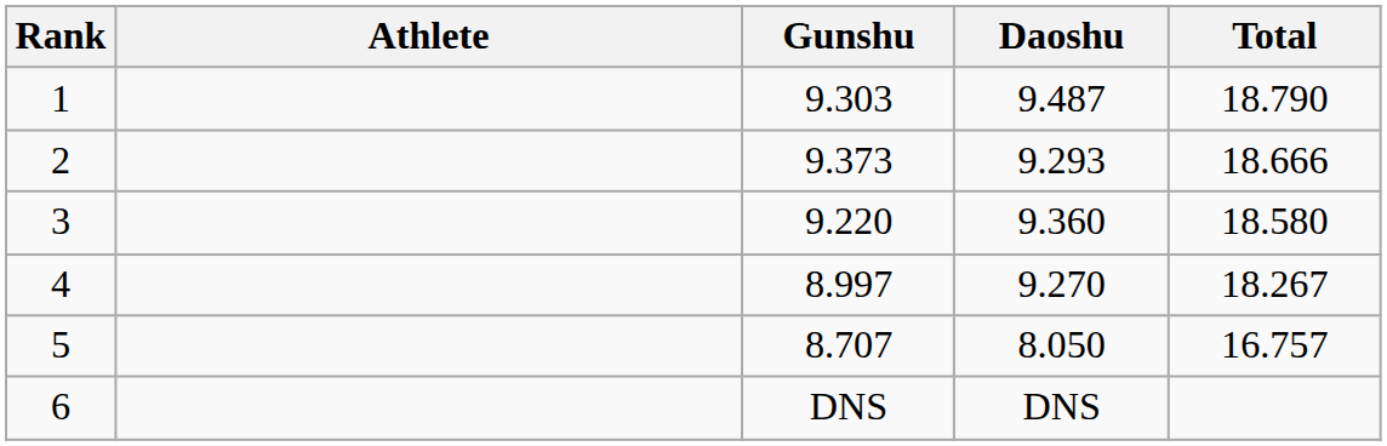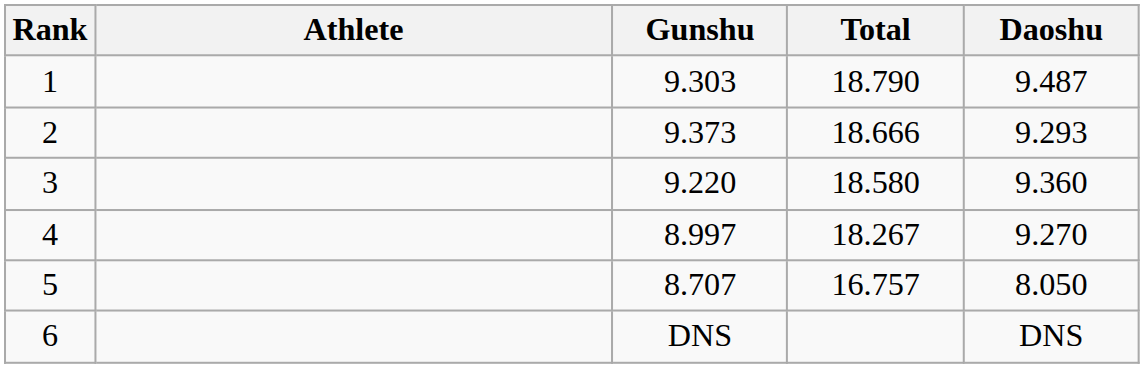 <table class="wikitable" style="text-align:center">
 <tr>
 <th width=20>Rank</th>
 <th width=250>Athlete</th>
 <th width="80">Gunshu</th>
+<th width=80>Total</th>
 <th width="80">Daoshu</th>
-<th width=80>Total</th>
 </tr>
 <tr>
 <td>1</td>
 <td align="left"></td>
 <td>9.303</td>
+<td>18.790</td>
 <td>9.487</td>
-<td>18.790</td>
 </tr>
 <tr>
 <td>2</td>
 <td align="left"></td>
 <td>9.373</td>
+<td>18.666</td>
 <td>9.293</td>
-<td>18.666</td>
 </tr>
 <tr>
 <td>3</td>
 <td align="left"></td>
 <td>9.220</td>
+<td>18.580</td>
 <td>9.360</td>
-<td>18.580</td>
 </tr>
 <tr>
 <td>4</td>
 <td align="left"></td>
 <td>8.997</td>
+<td>18.267</td>
 <td>9.270</td>
-<td>18.267</td>
 </tr>
 <tr>
 <td>5</td>
 <td align="left"></td>
 <td>8.707</td>
+<td>16.757</td>
 <td>8.050</td>
-<td>16.757</td>
 </tr>
 <tr>
 <td>6</td>
 <td align="left"></td>
 <td>DNS</td>
+<td></td>
 <td>DNS</td>
-<td></td>
 </tr>
 </table>
